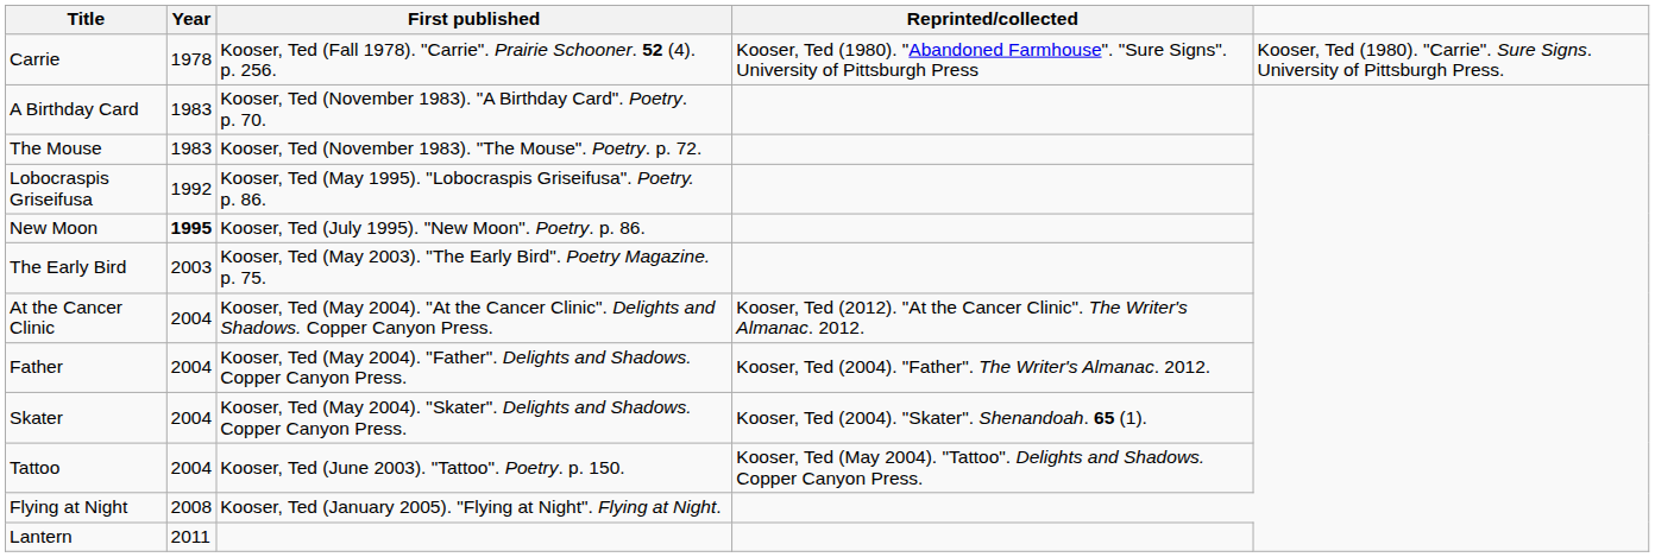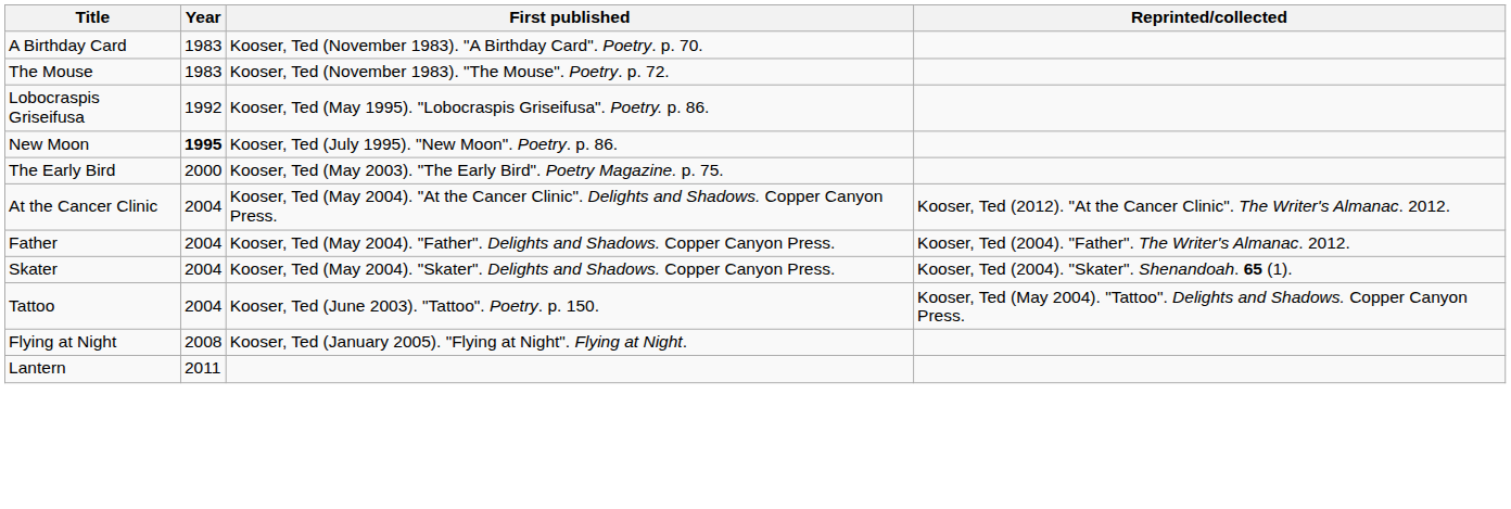 <table class='wikitable sortable' width='90%'>
 <tr>
 <th>Title</th>
 <th>Year</th>
 <th>First published</th>
 <th>Reprinted/collected</th>
-</tr>
-<tr>
-<td>Carrie</td>
-<td>1978</td>
-<td>Kooser, Ted (Fall 1978). "Carrie". <em>Prairie Schooner</em>. <strong>52</strong> (4). p. 256.</td>
-<td>Kooser, Ted (1980). "<a href='#'>Abandoned Farmhouse</a>". "Sure Signs". University of Pittsburgh Press</td>
-<td>Kooser, Ted (1980). "Carrie". <em>Sure Signs</em>. University of Pittsburgh Press.</td>
 </tr>
 <tr>
 <td>A Birthday Card</td>
 <td>1983</td>
 <td>Kooser, Ted (November 1983). "A Birthday Card". <em>Poetry</em>. p. 70.</td>
 <td></td>
 </tr>
 <tr>
 <td>The Mouse</td>
 <td>1983</td>
 <td>Kooser, Ted (November 1983). "The Mouse". <em>Poetry</em>. p. 72.</td>
 <td></td>
 </tr>
 <tr>
 <td>Lobocraspis Griseifusa</td>
 <td>1992</td>
 <td>Kooser, Ted (May 1995). "Lobocraspis Griseifusa". <em>Poetry.</em> p. 86.</td>
 <td></td>
 </tr>
 <tr>
 <td>New Moon</td>
 <td><strong>1995</strong></td>
 <td>Kooser, Ted (July 1995). "New Moon". <em>Poetry</em>. p. 86.</td>
 <td></td>
 </tr>
 <tr>
 <td>The Early Bird</td>
-<td>2003</td>
+<td>2000</td>
 <td>Kooser, Ted (May 2003). "The Early Bird". <em>Poetry Magazine.</em> p. 75.</td>
 <td></td>
 </tr>
 <tr>
 <td>At the Cancer Clinic</td>
 <td>2004</td>
 <td>Kooser, Ted (May 2004). "At the Cancer Clinic". <em>Delights and Shadows.</em> Copper Canyon Press.</td>
 <td>Kooser, Ted (2012). "At the Cancer Clinic". <em>The Writer's Almanac</em>. 2012.</td>
 </tr>
 <tr>
 <td>Father</td>
 <td>2004</td>
 <td>Kooser, Ted (May 2004). "Father". <em>Delights and Shadows.</em> Copper Canyon Press.</td>
 <td>Kooser, Ted (2004). "Father". <em>The Writer's Almanac</em>. 2012.</td>
 </tr>
 <tr>
 <td>Skater</td>
 <td>2004</td>
 <td>Kooser, Ted (May 2004). "Skater". <em>Delights and Shadows.</em> Copper Canyon Press.</td>
 <td>Kooser, Ted (2004). "Skater". <em>Shenandoah</em>. <strong>65</strong> (1).</td>
 </tr>
 <tr>
 <td>Tattoo</td>
 <td>2004</td>
 <td>Kooser, Ted (June 2003). "Tattoo". <em>Poetry</em>. p. 150.</td>
 <td>Kooser, Ted (May 2004). "Tattoo". <em>Delights and Shadows.</em> Copper Canyon Press.</td>
 </tr>
 <tr>
 <td>Flying at Night</td>
 <td>2008</td>
 <td>Kooser, Ted (January 2005). "Flying at Night". <em>Flying at Night</em>.</td>
 </tr>
 <tr>
 <td>Lantern</td>
 <td>2011</td>
 <td></td>
 <td></td>
 </tr>
 </table>
